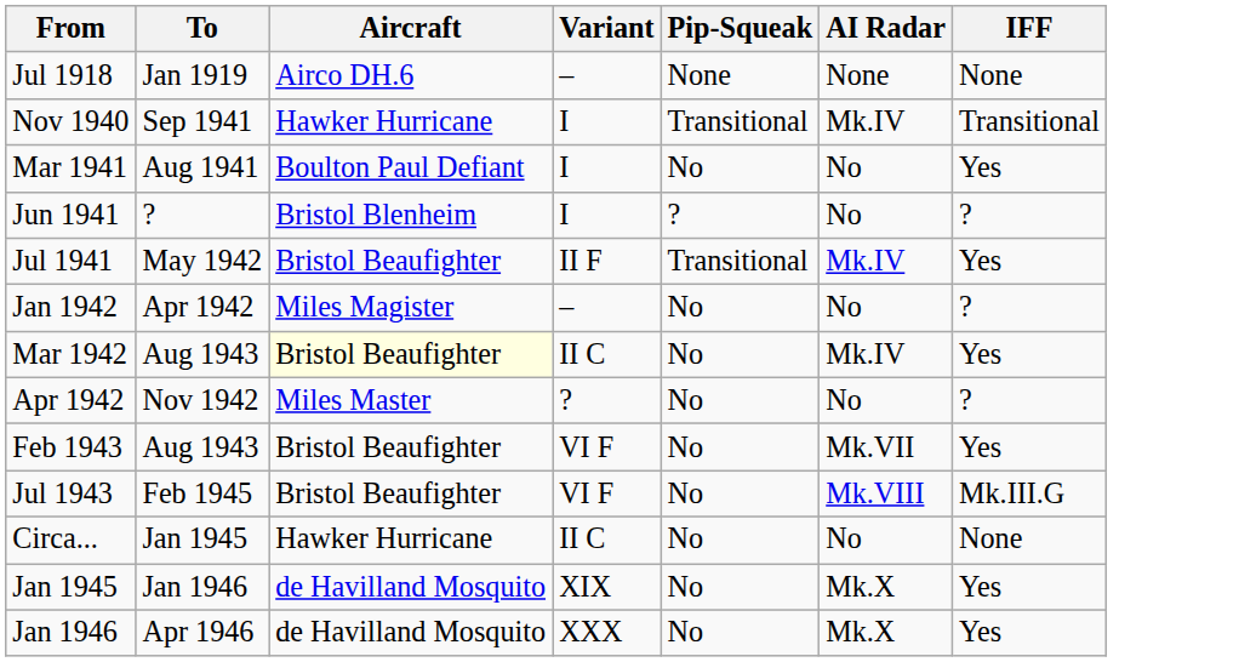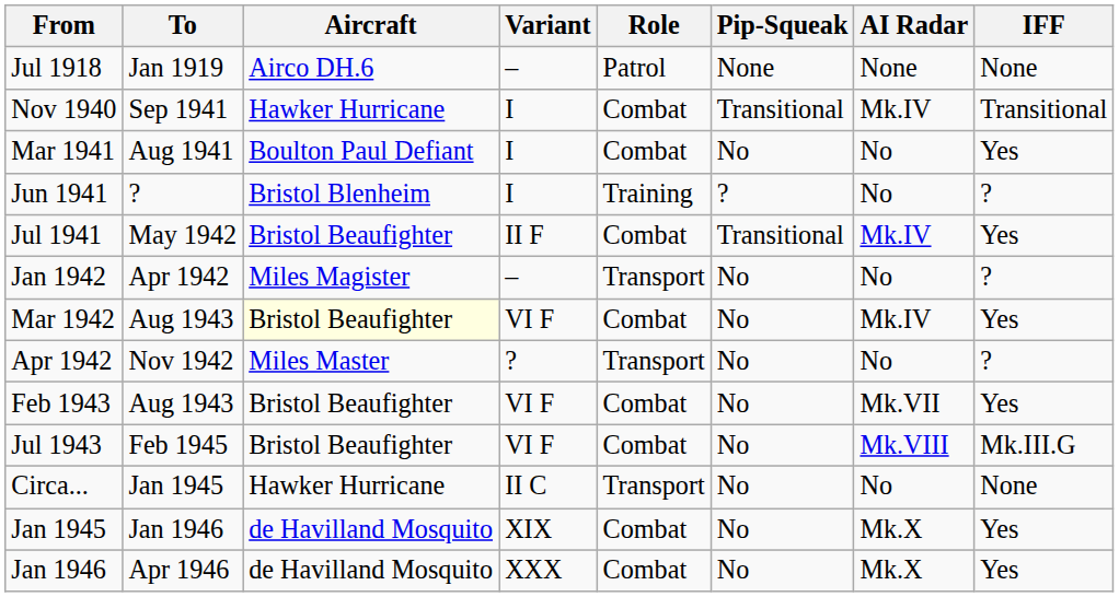 <table class="wikitable">
 <tr>
 <th>From</th>
 <th>To</th>
 <th>Aircraft</th>
 <th>Variant</th>
+<th>Role</th>
 <th>Pip-Squeak</th>
 <th>AI Radar</th>
 <th>IFF</th>
 </tr>
 <tr>
 <td>Jul 1918</td>
 <td>Jan 1919</td>
 <td><a href='#'>Airco DH.6</a></td>
 <td>–</td>
+<td>Patrol</td>
 <td>None</td>
 <td>None</td>
 <td>None</td>
 </tr>
 <tr>
 <td>Nov 1940</td>
 <td>Sep 1941</td>
 <td><a href='#'>Hawker Hurricane</a></td>
 <td>I</td>
+<td>Combat</td>
 <td>Transitional</td>
 <td>Mk.IV</td>
 <td>Transitional</td>
 </tr>
 <tr>
 <td>Mar 1941</td>
 <td>Aug 1941</td>
 <td><a href='#'>Boulton Paul Defiant</a></td>
 <td>I</td>
+<td>Combat</td>
 <td>No</td>
 <td>No</td>
 <td>Yes</td>
 </tr>
 <tr>
 <td>Jun 1941</td>
 <td>?</td>
 <td><a href='#'>Bristol Blenheim</a></td>
 <td>I</td>
+<td>Training</td>
 <td>?</td>
 <td>No</td>
 <td>?</td>
 </tr>
 <tr>
 <td>Jul 1941</td>
 <td>May 1942</td>
 <td><a href='#'>Bristol Beaufighter</a></td>
 <td>II F</td>
+<td>Combat</td>
 <td>Transitional</td>
 <td><a href='#'>Mk.IV</a></td>
 <td>Yes</td>
 </tr>
 <tr>
 <td>Jan 1942</td>
 <td>Apr 1942</td>
 <td><a href='#'>Miles Magister</a></td>
 <td>–</td>
+<td>Transport</td>
 <td>No</td>
 <td>No</td>
 <td>?</td>
 </tr>
 <tr>
 <td>Mar 1942</td>
 <td>Aug 1943</td>
 <td style="background: lightyellow;">Bristol Beaufighter</td>
-<td>II C</td>
+<td>VI F</td>
+<td>Combat</td>
 <td>No</td>
 <td>Mk.IV</td>
 <td>Yes</td>
 </tr>
 <tr>
 <td>Apr 1942</td>
 <td>Nov 1942</td>
 <td><a href='#'>Miles Master</a></td>
 <td>?</td>
+<td>Transport</td>
 <td>No</td>
 <td>No</td>
 <td>?</td>
 </tr>
 <tr>
 <td>Feb 1943</td>
 <td>Aug 1943</td>
 <td>Bristol Beaufighter</td>
 <td>VI F</td>
+<td>Combat</td>
 <td>No</td>
 <td>Mk.VII</td>
 <td>Yes</td>
 </tr>
 <tr>
 <td>Jul 1943</td>
 <td>Feb 1945</td>
 <td>Bristol Beaufighter</td>
 <td>VI F</td>
+<td>Combat</td>
 <td>No</td>
 <td><a href='#'>Mk.VIII</a></td>
 <td>Mk.III.G</td>
 </tr>
 <tr>
 <td>Circa...</td>
 <td>Jan 1945</td>
 <td>Hawker Hurricane</td>
 <td>II C</td>
+<td>Transport</td>
 <td>No</td>
 <td>No</td>
 <td>None</td>
 </tr>
 <tr>
 <td>Jan 1945</td>
 <td>Jan 1946</td>
 <td><a href='#'>de Havilland Mosquito</a></td>
 <td>XIX</td>
+<td>Combat</td>
 <td>No</td>
 <td>Mk.X</td>
 <td>Yes</td>
 </tr>
 <tr>
 <td>Jan 1946</td>
 <td>Apr 1946</td>
 <td>de Havilland Mosquito</td>
 <td>XXX</td>
+<td>Combat</td>
 <td>No</td>
 <td>Mk.X</td>
 <td>Yes</td>
 </tr>
 </table>
